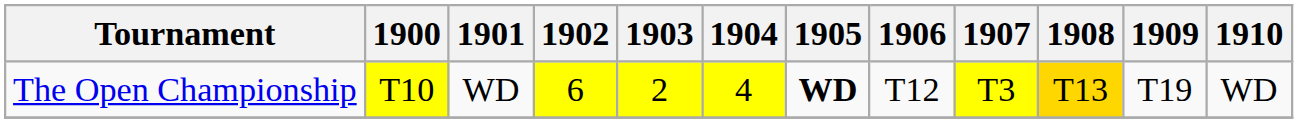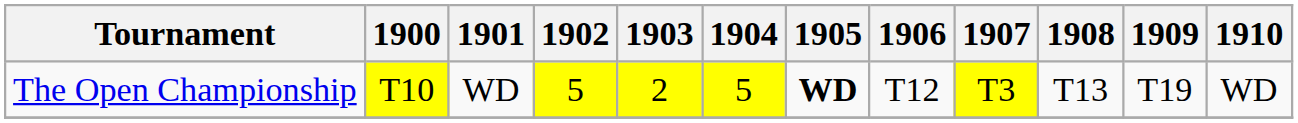 <table class="wikitable" style="font-size:95%;text-align:center;">
 <tr>
 <th>Tournament</th>
 <th>1900</th>
 <th>1901</th>
 <th>1902</th>
 <th>1903</th>
 <th>1904</th>
 <th>1905</th>
 <th>1906</th>
 <th>1907</th>
 <th>1908</th>
 <th>1909</th>
 <th>1910</th>
 </tr>
 <tr>
 <td align=left><a href='#'>The Open Championship</a></td>
 <td style="background:yellow;">T10</td>
 <td>WD</td>
-<td style="background:yellow;">6</td>
+<td style="background:yellow;">5</td>
 <td style="background:yellow;">2</td>
-<td style="background:yellow;">4</td>
+<td style="background:yellow;">5</td>
 <td><strong>WD</strong></td>
 <td>T12</td>
 <td style="background:yellow;">T3</td>
-<td style="background: gold;">T13</td>
+<td>T13</td>
 <td>T19</td>
 <td>WD</td>
 </tr>
 <tr>
 </tr>
 </table>
